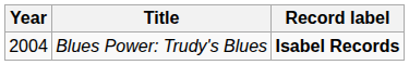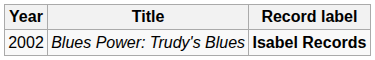 <table class="wikitable sortable">
 <tr>
 <th>Year</th>
 <th>Title</th>
 <th>Record label</th>
 </tr>
 <tr>
-<td>2004</td>
+<td>2002</td>
 <td><em>Blues Power: Trudy's Blues</em></td>
 <td style="text-align:center;"><strong>Isabel Records</strong></td>
 </tr>
 </table>
